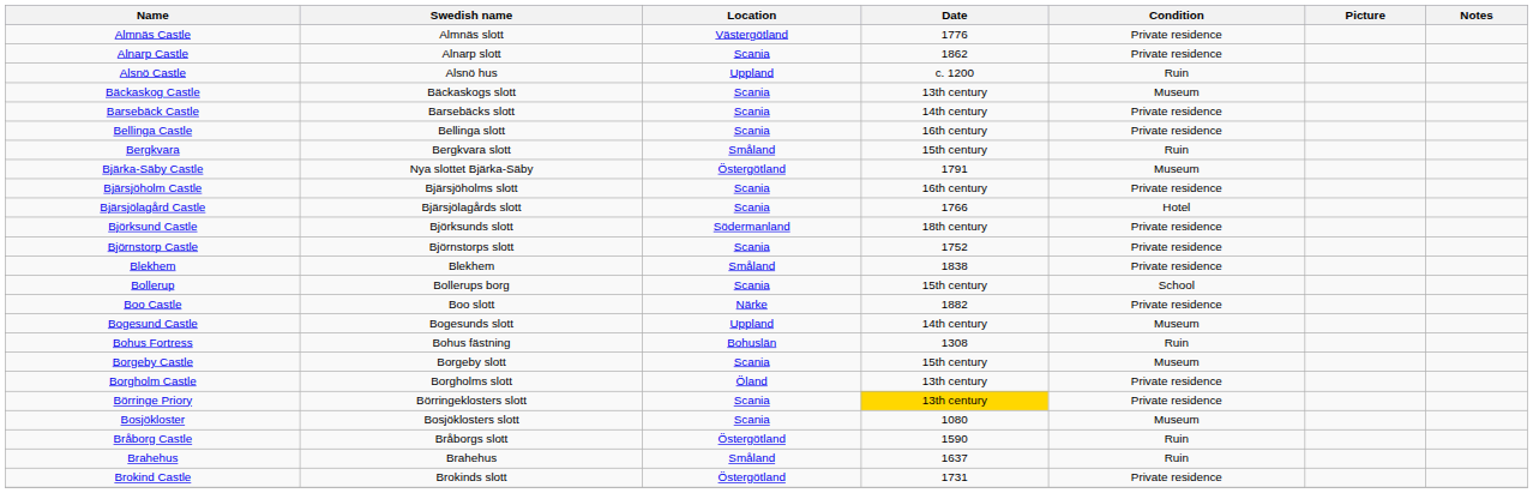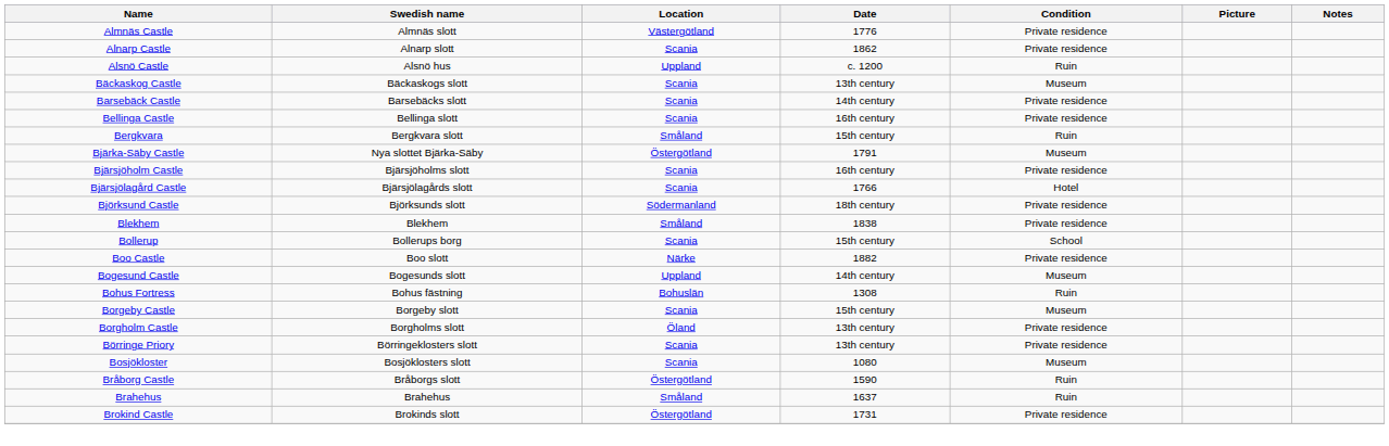 <table class="wikitable sortable" style="font-size: 96%; width:100%; text-align: center">
 <tr bgcolor="#ccccff">
 <th>Name</th>
 <th>Swedish name</th>
 <th>Location</th>
 <th>Date</th>
 <th>Condition</th>
 <th>Picture</th>
 <th>Notes</th>
 </tr>
 <tr ---->
 <td><a href='#'>Almnäs Castle</a></td>
 <td>Almnäs slott</td>
 <td><a href='#'>Västergötland</a></td>
 <td>1776</td>
 <td>Private residence</td>
 <td></td>
 <td></td>
 </tr>
 <tr ---->
 <td><a href='#'>Alnarp Castle</a></td>
 <td>Alnarp slott</td>
 <td><a href='#'>Scania</a></td>
 <td>1862</td>
 <td>Private residence</td>
 <td></td>
 <td></td>
 </tr>
 <tr ---->
 <td><a href='#'>Alsnö Castle</a></td>
 <td>Alsnö hus</td>
 <td><a href='#'>Uppland</a></td>
 <td data-sort-value="1200">c. 1200</td>
 <td>Ruin</td>
 <td></td>
 <td></td>
 </tr>
 <tr ---->
 <td><a href='#'>Bäckaskog Castle</a></td>
 <td>Bäckaskogs slott</td>
 <td><a href='#'>Scania</a></td>
 <td data-sort-value="1300">13th century</td>
 <td>Museum</td>
 <td></td>
 <td></td>
 </tr>
 <tr ---->
 <td><a href='#'>Barsebäck Castle</a></td>
 <td>Barsebäcks slott</td>
 <td><a href='#'>Scania</a></td>
 <td data-sort-value="1400">14th century</td>
 <td>Private residence</td>
 <td></td>
 <td></td>
 </tr>
 <tr ---->
 <td><a href='#'>Bellinga Castle</a></td>
 <td>Bellinga slott</td>
 <td><a href='#'>Scania</a></td>
 <td data-sort-value="1600">16th century</td>
 <td>Private residence</td>
 <td></td>
 <td></td>
 </tr>
 <tr ---->
 <td><a href='#'>Bergkvara</a></td>
 <td>Bergkvara slott</td>
 <td><a href='#'>Småland</a></td>
 <td data-sort-value="1500">15th century</td>
 <td>Ruin</td>
 <td></td>
 <td></td>
 </tr>
 <tr ---->
 <td><a href='#'>Bjärka-Säby Castle</a></td>
 <td>Nya slottet Bjärka-Säby</td>
 <td><a href='#'>Östergötland</a></td>
 <td>1791</td>
 <td>Museum</td>
 <td></td>
 <td></td>
 </tr>
 <tr ---->
 <td><a href='#'>Bjärsjöholm Castle</a></td>
 <td>Bjärsjöholms slott</td>
 <td><a href='#'>Scania</a></td>
 <td data-sort-value="1600">16th century</td>
 <td>Private residence</td>
 <td></td>
 <td></td>
 </tr>
 <tr ---->
 <td><a href='#'>Bjärsjölagård Castle</a></td>
 <td>Bjärsjölagårds slott</td>
 <td><a href='#'>Scania</a></td>
 <td>1766</td>
 <td>Hotel</td>
 <td></td>
 <td></td>
 </tr>
 <tr ---->
 <td><a href='#'>Björksund Castle</a></td>
 <td>Björksunds slott</td>
 <td><a href='#'>Södermanland</a></td>
 <td data-sort-value="1800">18th century</td>
 <td>Private residence</td>
 <td></td>
 <td></td>
 </tr>
 <tr ---->
-<td><a href='#'>Björnstorp Castle</a></td>
-<td>Björnstorps slott</td>
-<td><a href='#'>Scania</a></td>
-<td>1752</td>
-<td>Private residence</td>
-<td></td>
-<td></td>
-</tr>
-<tr ---->
 <td><a href='#'>Blekhem</a></td>
 <td>Blekhem</td>
 <td><a href='#'>Småland</a></td>
 <td>1838</td>
 <td>Private residence</td>
 <td></td>
 <td></td>
 </tr>
 <tr ---->
 <td><a href='#'>Bollerup</a></td>
 <td>Bollerups borg</td>
 <td><a href='#'>Scania</a></td>
 <td data-sort-value="1500">15th century</td>
 <td>School</td>
 <td></td>
 <td></td>
 </tr>
 <tr ---->
 <td><a href='#'>Boo Castle</a></td>
 <td>Boo slott</td>
 <td><a href='#'>Närke</a></td>
 <td>1882</td>
 <td>Private residence</td>
 <td></td>
 <td></td>
 </tr>
 <tr ---->
 <td><a href='#'>Bogesund Castle</a></td>
 <td>Bogesunds slott</td>
 <td><a href='#'>Uppland</a></td>
 <td data-sort-value="1400">14th century</td>
 <td>Museum</td>
 <td></td>
 <td></td>
 </tr>
 <tr ---->
 <td><a href='#'>Bohus Fortress</a></td>
 <td>Bohus fästning</td>
 <td><a href='#'>Bohuslän</a></td>
 <td>1308</td>
 <td>Ruin</td>
 <td></td>
 <td></td>
 </tr>
 <tr ---->
 <td><a href='#'>Borgeby Castle</a></td>
 <td>Borgeby slott</td>
 <td><a href='#'>Scania</a></td>
 <td data-sort-value="1500">15th century</td>
 <td>Museum</td>
 <td></td>
 <td></td>
 </tr>
 <tr ---->
 <td><a href='#'>Borgholm Castle</a></td>
 <td>Borgholms slott</td>
 <td><a href='#'>Öland</a></td>
 <td data-sort-value="1300">13th century</td>
 <td>Private residence</td>
 <td></td>
 <td></td>
 </tr>
 <tr ---->
 <td><a href='#'>Börringe Priory</a></td>
 <td>Börringeklosters slott</td>
 <td><a href='#'>Scania</a></td>
-<td data-sort-value="1300" style="background: gold;">13th century</td>
+<td data-sort-value="1300">13th century</td>
 <td>Private residence</td>
 <td></td>
 <td></td>
 </tr>
 <tr ---->
 <td><a href='#'>Bosjökloster</a></td>
 <td>Bosjöklosters slott</td>
 <td><a href='#'>Scania</a></td>
 <td>1080</td>
 <td>Museum</td>
 <td></td>
 <td></td>
 </tr>
 <tr ---->
 <td><a href='#'>Bråborg Castle</a></td>
 <td>Bråborgs slott</td>
 <td><a href='#'>Östergötland</a></td>
 <td>1590</td>
 <td>Ruin</td>
 <td></td>
 <td></td>
 </tr>
 <tr ---->
 <td><a href='#'>Brahehus</a></td>
 <td>Brahehus</td>
 <td><a href='#'>Småland</a></td>
 <td>1637</td>
 <td>Ruin</td>
 <td></td>
 <td></td>
 </tr>
 <tr ---->
 <td><a href='#'>Brokind Castle</a></td>
 <td>Brokinds slott</td>
 <td><a href='#'>Östergötland</a></td>
 <td>1731</td>
 <td>Private residence</td>
 <td></td>
 <td></td>
 </tr>
 <tr ---->
 </tr>
 </table>
